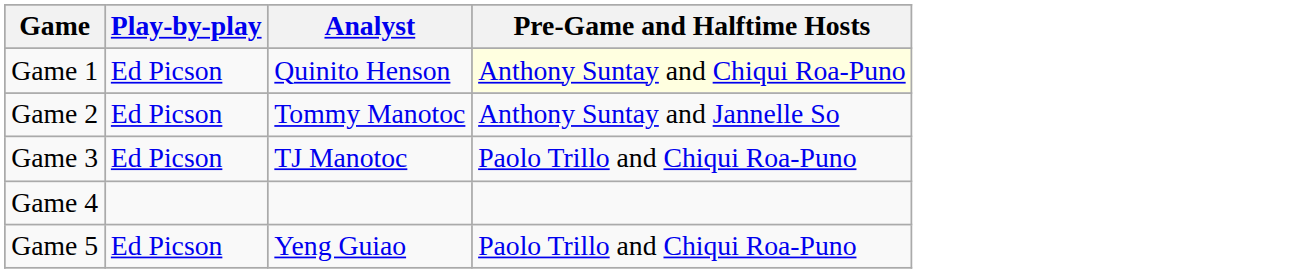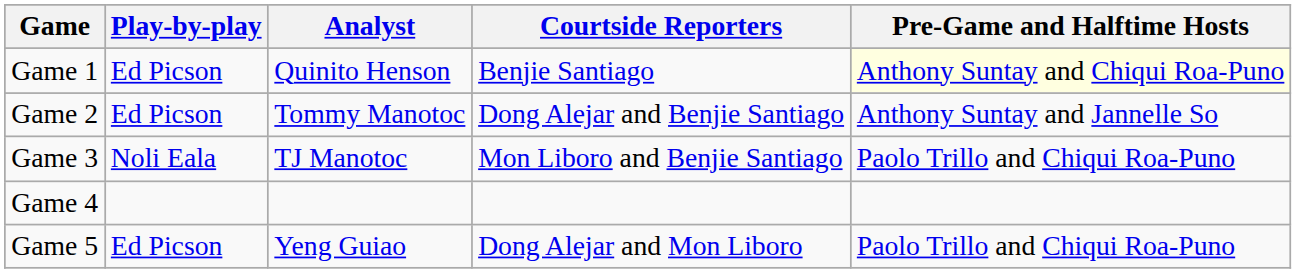 <table class=wikitable>
 <tr>
 <th>Game</th>
 <th><a href='#'>Play-by-play</a></th>
 <th><a href='#'>Analyst</a></th>
+<th><a href='#'>Courtside Reporters</a></th>
 <th>Pre-Game and Halftime Hosts</th>
 </tr>
 <tr>
 <td>Game 1</td>
 <td><a href='#'>Ed Picson</a></td>
 <td><a href='#'>Quinito Henson</a></td>
+<td><a href='#'>Benjie Santiago</a></td>
 <td style="background: lightyellow;"><a href='#'>Anthony Suntay</a> and <a href='#'>Chiqui Roa-Puno</a></td>
 </tr>
 <tr>
 <td>Game 2</td>
 <td><a href='#'>Ed Picson</a></td>
 <td><a href='#'>Tommy Manotoc</a></td>
+<td><a href='#'>Dong Alejar</a> and <a href='#'>Benjie Santiago</a></td>
 <td><a href='#'>Anthony Suntay</a> and <a href='#'>Jannelle So</a></td>
 </tr>
 <tr>
 <td>Game 3</td>
-<td><a href='#'>Ed Picson</a></td>
+<td><a href='#'>Noli Eala</a></td>
 <td><a href='#'>TJ Manotoc</a></td>
+<td><a href='#'>Mon Liboro</a> and <a href='#'>Benjie Santiago</a></td>
 <td><a href='#'>Paolo Trillo</a> and <a href='#'>Chiqui Roa-Puno</a></td>
 </tr>
 <tr>
 <td>Game 4</td>
+<td></td>
 <td></td>
 <td></td>
 <td></td>
 </tr>
 <tr>
 <td>Game 5</td>
 <td><a href='#'>Ed Picson</a></td>
 <td><a href='#'>Yeng Guiao</a></td>
+<td><a href='#'>Dong Alejar</a> and <a href='#'>Mon Liboro</a></td>
 <td><a href='#'>Paolo Trillo</a> and <a href='#'>Chiqui Roa-Puno</a></td>
 </tr>
 </table>
